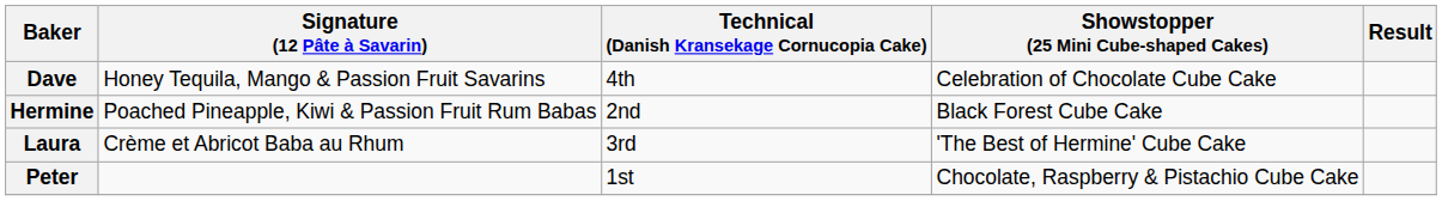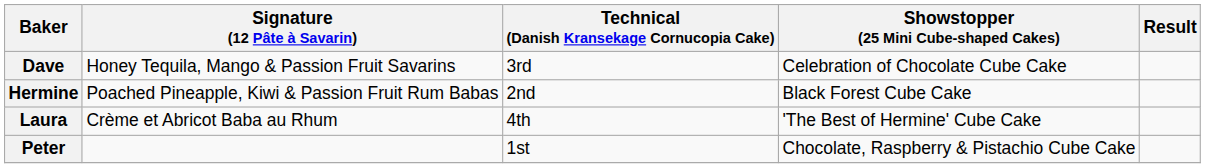 <table class="wikitable sortable col3center sticky-header">
 <tr>
 <th scope="col">Baker</th>
 <th scope="col" class="unsortable">Signature<br><small>(12 <a href='#'>Pâte à Savarin</a>)</small></th>
 <th scope="col">Technical<br><small>(Danish <a href='#'>Kransekage</a> Cornucopia Cake)</small></th>
 <th scope="col" class="unsortable">Showstopper<br><small>(25 Mini Cube-shaped Cakes)</small></th>
 <th scope="col">Result</th>
 </tr>
 <tr>
 <th scope="row">Dave</th>
 <td>Honey Tequila, Mango & Passion Fruit Savarins</td>
-<td>4th</td>
+<td>3rd</td>
 <td>Celebration of Chocolate Cube Cake</td>
 <td></td>
 </tr>
 <tr>
 <th scope="row">Hermine</th>
 <td>Poached Pineapple, Kiwi & Passion Fruit Rum Babas</td>
 <td>2nd</td>
 <td>Black Forest Cube Cake</td>
 <td></td>
 </tr>
 <tr>
 <th scope="row">Laura</th>
 <td>Crème et Abricot Baba au Rhum</td>
-<td>3rd</td>
+<td>4th</td>
 <td>'The Best of Hermine' Cube Cake</td>
 <td></td>
 </tr>
 <tr>
 <th scope="row">Peter</th>
 <td></td>
 <td>1st</td>
 <td>Chocolate, Raspberry & Pistachio Cube Cake</td>
 <td></td>
 </tr>
 <tr>
 </tr>
 </table>
